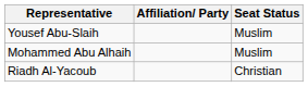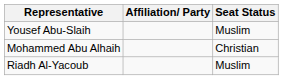 <table class="wikitable">
 <tr>
 <th>Representative</th>
 <th>Affiliation/ Party</th>
 <th>Seat Status</th>
 </tr>
 <tr>
 <td>Yousef Abu-Slaih</td>
 <td></td>
 <td>Muslim</td>
 </tr>
 <tr>
 <td>Mohammed Abu Alhaih</td>
 <td></td>
-<td>Muslim</td>
+<td>Christian</td>
 </tr>
 <tr>
 <td>Riadh Al-Yacoub</td>
 <td></td>
-<td>Christian</td>
+<td>Muslim</td>
 </tr>
 </table>
